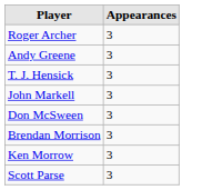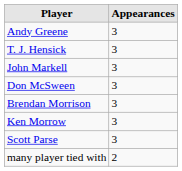 <table class="wikitable">
 <tr>
 <th style="background:#e5e5e5;">Player</th>
 <th style="background:#e5e5e5;">Appearances</th>
-</tr>
-<tr>
-<td><a href='#'>Roger Archer</a></td>
-<td>3</td>
 </tr>
 <tr>
 <td><a href='#'>Andy Greene</a></td>
 <td>3</td>
 </tr>
 <tr>
 <td><a href='#'>T. J. Hensick</a></td>
 <td>3</td>
 </tr>
 <tr>
 <td><a href='#'>John Markell</a></td>
 <td>3</td>
 </tr>
 <tr>
 <td><a href='#'>Don McSween</a></td>
 <td>3</td>
 </tr>
 <tr>
 <td><a href='#'>Brendan Morrison</a></td>
 <td>3</td>
 </tr>
 <tr>
 <td><a href='#'>Ken Morrow</a></td>
 <td>3</td>
 </tr>
 <tr>
 <td><a href='#'>Scott Parse</a></td>
 <td>3</td>
 </tr>
+<tr>
+<td>many player tied with</td>
+<td>2</td>
+</tr>
 </table>
